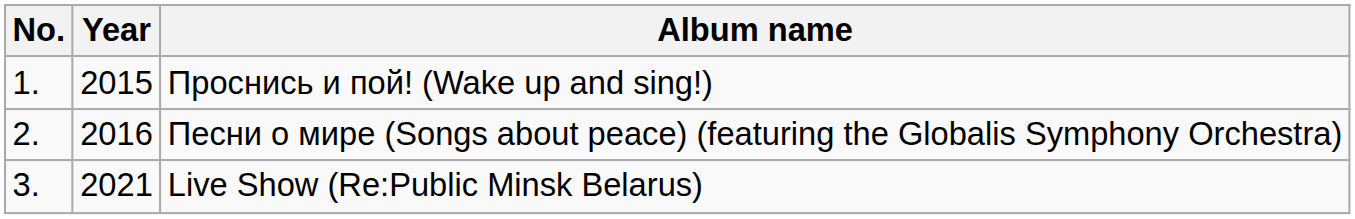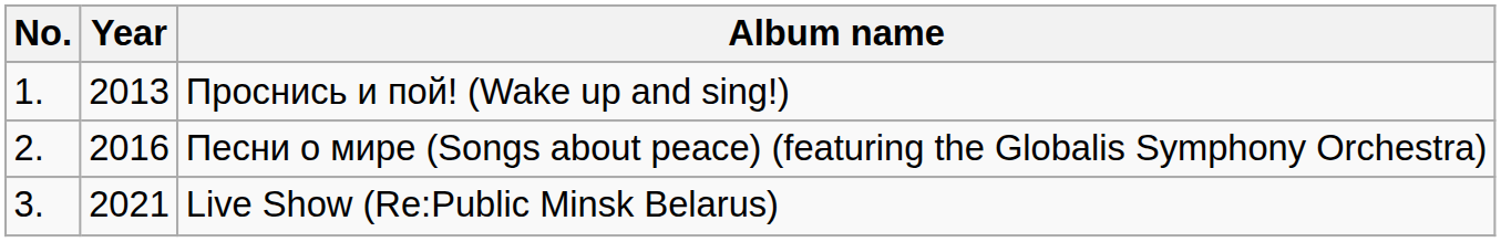 <table class="wikitable">
 <tr>
 <th>No.</th>
 <th>Year</th>
 <th>Album name</th>
 </tr>
 <tr>
 <td>1.</td>
-<td>2015</td>
+<td>2013</td>
 <td><span>Проснись и пой!</span> (Wake up and sing!)</td>
 </tr>
 <tr>
 <td>2.</td>
 <td>2016</td>
 <td><span>Песни о мире</span> (Songs about peace) (featuring the Globalis Symphony Orchestra)</td>
 </tr>
 <tr>
 <td>3.</td>
 <td>2021</td>
 <td>Live Show (Re:Public Minsk Belarus)</td>
 </tr>
 </table>
